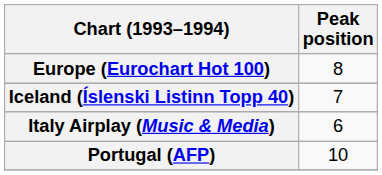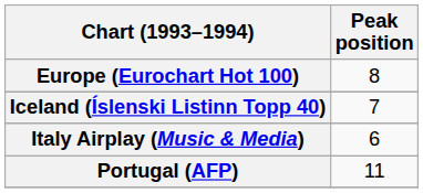 <table class="wikitable sortable plainrowheaders" style="text-align:center">
 <tr>
 <th>Chart (1993–1994)</th>
 <th>Peak<br>position</th>
 </tr>
 <tr>
 </tr>
 <tr>
 </tr>
 <tr>
 </tr>
 <tr>
 </tr>
 <tr>
 </tr>
 <tr>
 <th scope="row">Europe (<a href='#'>Eurochart Hot 100</a>)</th>
 <td>8</td>
 </tr>
 <tr>
 </tr>
 <tr>
 </tr>
 <tr>
 <th scope="row">Iceland (<a href='#'>Íslenski Listinn Topp 40</a>)</th>
 <td>7</td>
 </tr>
 <tr>
 </tr>
 <tr>
 <th scope="row">Italy Airplay (<em><a href='#'>Music & Media</a></em>)</th>
 <td>6</td>
 </tr>
 <tr>
 </tr>
 <tr>
 </tr>
 <tr>
 <th scope="row">Portugal (<a href='#'>AFP</a>)</th>
-<td>10</td>
+<td>11</td>
 </tr>
 <tr>
 </tr>
 <tr>
 </tr>
 <tr>
 </tr>
 <tr>
 </tr>
 </table>
